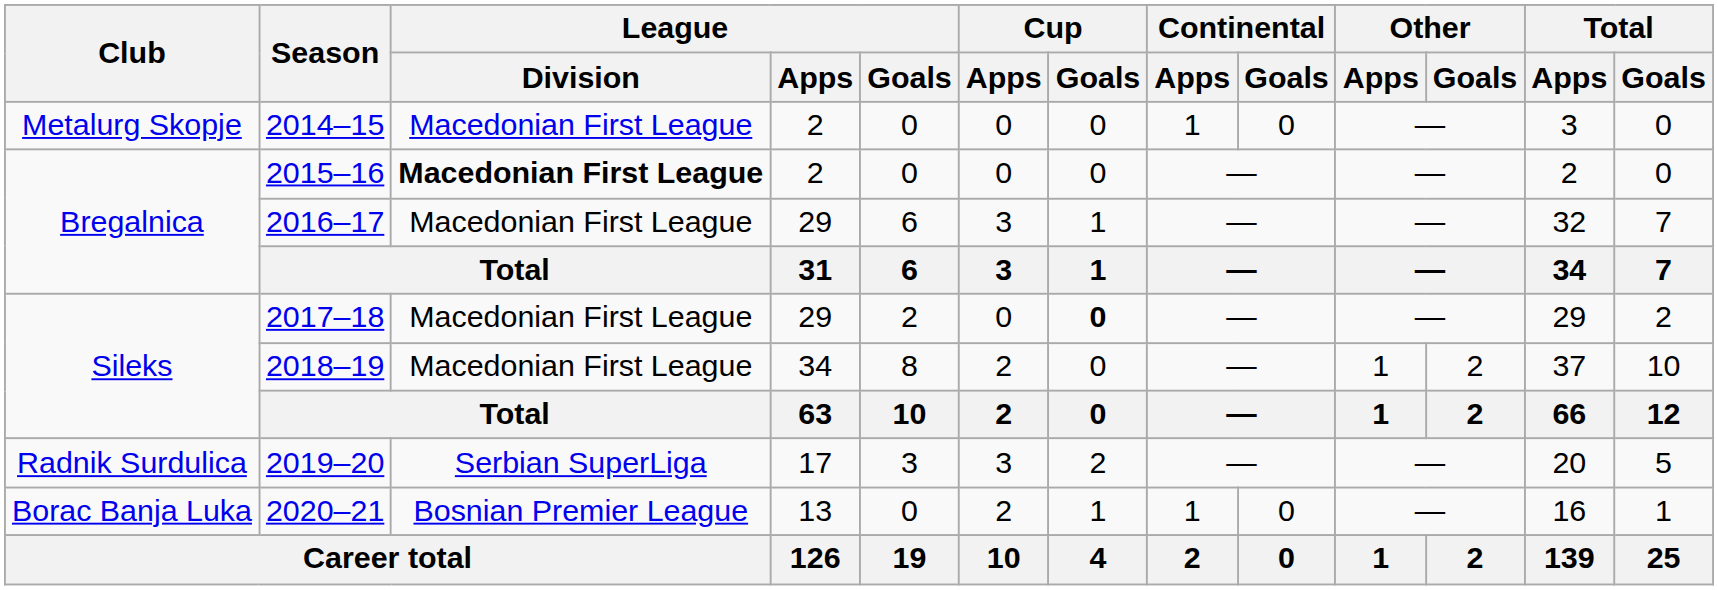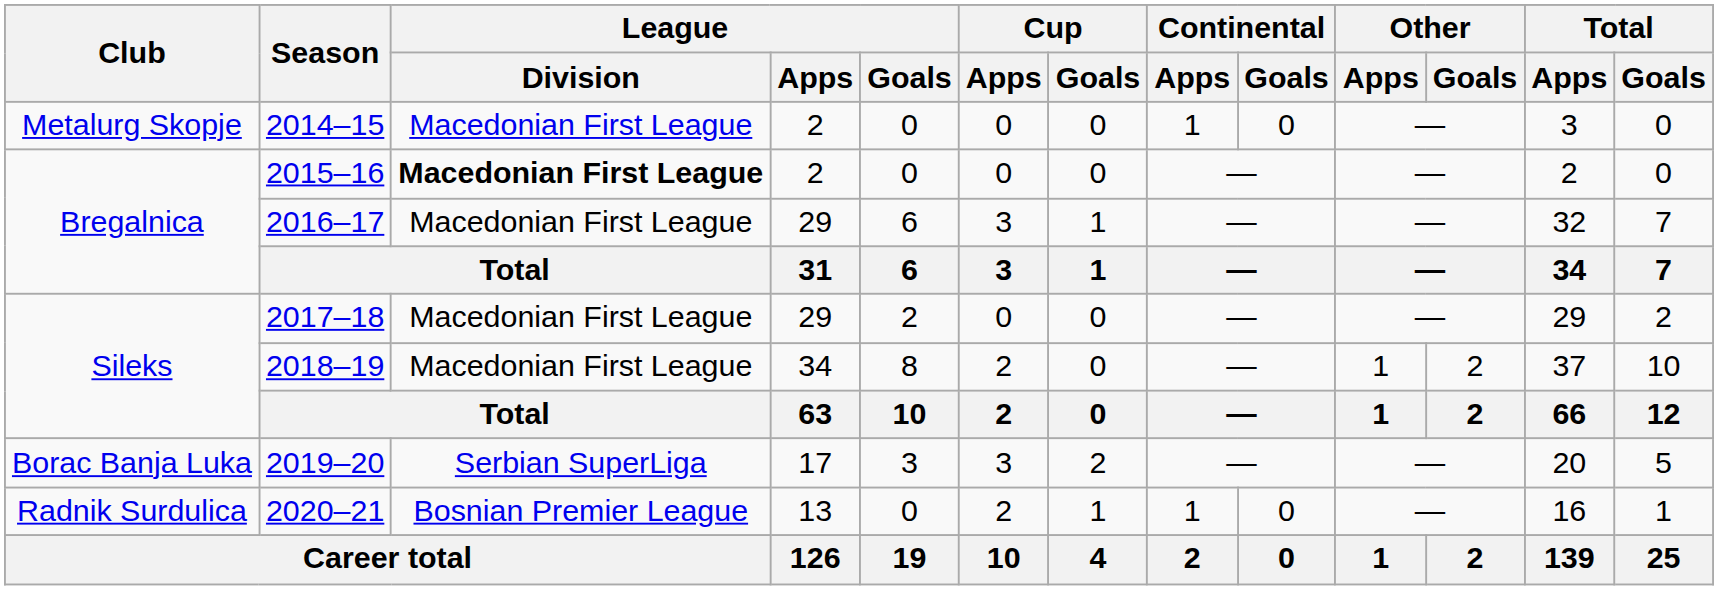 <table class=wikitable style="text-align: center;">
 <tr>
 <th rowspan=2>Club</th>
 <th rowspan=2>Season</th>
 <th colspan=3>League</th>
 <th colspan=2>Cup</th>
 <th colspan=2>Continental</th>
 <th colspan=2>Other</th>
 <th colspan=2>Total</th>
 </tr>
 <tr>
 <th>Division</th>
 <th>Apps</th>
 <th>Goals</th>
 <th>Apps</th>
 <th>Goals</th>
 <th>Apps</th>
 <th>Goals</th>
 <th>Apps</th>
 <th>Goals</th>
 <th>Apps</th>
 <th>Goals</th>
 </tr>
 <tr>
 <td><a href='#'>Metalurg Skopje</a></td>
 <td><a href='#'>2014–15</a></td>
 <td><a href='#'>Macedonian First League</a></td>
 <td>2</td>
 <td>0</td>
 <td>0</td>
 <td>0</td>
 <td>1</td>
 <td>0</td>
 <td colspan=2>—</td>
 <td>3</td>
 <td>0</td>
 </tr>
 <tr>
 <td rowspan=3><a href='#'>Bregalnica</a></td>
 <td><a href='#'>2015–16</a></td>
 <td><strong>Macedonian First League</strong></td>
 <td>2</td>
 <td>0</td>
 <td>0</td>
 <td>0</td>
 <td colspan=2>—</td>
 <td colspan=2>—</td>
 <td>2</td>
 <td>0</td>
 </tr>
 <tr>
 <td><a href='#'>2016–17</a></td>
 <td>Macedonian First League</td>
 <td>29</td>
 <td>6</td>
 <td>3</td>
 <td>1</td>
 <td colspan=2>—</td>
 <td colspan=2>—</td>
 <td>32</td>
 <td>7</td>
 </tr>
 <tr>
 <th colspan=2>Total</th>
 <th>31</th>
 <th>6</th>
 <th>3</th>
 <th>1</th>
 <th colspan=2>—</th>
 <th colspan=2>—</th>
 <th>34</th>
 <th>7</th>
 </tr>
 <tr>
 <td rowspan=3><a href='#'>Sileks</a></td>
 <td><a href='#'>2017–18</a></td>
 <td>Macedonian First League</td>
 <td>29</td>
 <td>2</td>
 <td>0</td>
-<td><strong>0</strong></td>
+<td>0</td>
 <td colspan=2>—</td>
 <td colspan=2>—</td>
 <td>29</td>
 <td>2</td>
 </tr>
 <tr>
 <td><a href='#'>2018–19</a></td>
 <td>Macedonian First League</td>
 <td>34</td>
 <td>8</td>
 <td>2</td>
 <td>0</td>
 <td colspan=2>—</td>
 <td>1</td>
 <td>2</td>
 <td>37</td>
 <td>10</td>
 </tr>
 <tr>
 <th colspan=2>Total</th>
 <th>63</th>
 <th>10</th>
 <th>2</th>
 <th>0</th>
 <th colspan=2>—</th>
 <th>1</th>
 <th>2</th>
 <th>66</th>
 <th>12</th>
 </tr>
 <tr>
-<td><a href='#'>Radnik Surdulica</a></td>
+<td><a href='#'>Borac Banja Luka</a></td>
 <td><a href='#'>2019–20</a></td>
 <td><a href='#'>Serbian SuperLiga</a></td>
 <td>17</td>
 <td>3</td>
 <td>3</td>
 <td>2</td>
 <td colspan=2>—</td>
 <td colspan=2>—</td>
 <td>20</td>
 <td>5</td>
 </tr>
 <tr>
-<td><a href='#'>Borac Banja Luka</a></td>
+<td><a href='#'>Radnik Surdulica</a></td>
 <td><a href='#'>2020–21</a></td>
 <td><a href='#'>Bosnian Premier League</a></td>
 <td>13</td>
 <td>0</td>
 <td>2</td>
 <td>1</td>
 <td>1</td>
 <td>0</td>
 <td colspan=2>—</td>
 <td>16</td>
 <td>1</td>
 </tr>
 <tr>
 <th colspan=3>Career total</th>
 <th>126</th>
 <th>19</th>
 <th>10</th>
 <th>4</th>
 <th>2</th>
 <th>0</th>
 <th>1</th>
 <th>2</th>
 <th>139</th>
 <th>25</th>
 </tr>
 </table>
